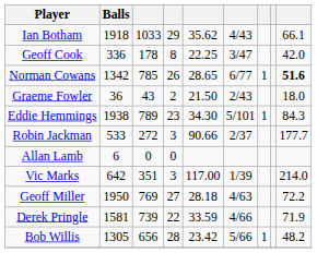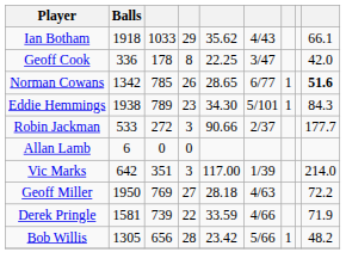 <table class="wikitable sortable" style="text-align:center">
 <tr>
 <th class="unsortable">Player</th>
 <th>Balls</th>
 <th></th>
 <th></th>
 <th></th>
 <th></th>
 <th></th>
 <th></th>
 <th></th>
 </tr>
 <tr>
 <td><a href='#'>Ian Botham</a></td>
 <td>1918</td>
 <td>1033</td>
 <td>29</td>
 <td>35.62</td>
 <td>4/43</td>
 <td></td>
 <td></td>
 <td>66.1</td>
 </tr>
 <tr>
 <td><a href='#'>Geoff Cook</a></td>
 <td>336</td>
 <td>178</td>
 <td>8</td>
 <td>22.25</td>
 <td>3/47</td>
 <td></td>
 <td></td>
 <td>42.0</td>
 </tr>
 <tr>
 <td><a href='#'>Norman Cowans</a></td>
 <td>1342</td>
 <td>785</td>
 <td>26</td>
 <td>28.65</td>
 <td>6/77</td>
 <td>1</td>
 <td></td>
 <td><strong>51.6</strong></td>
-</tr>
-<tr>
-<td><a href='#'>Graeme Fowler</a></td>
-<td>36</td>
-<td>43</td>
-<td>2</td>
-<td>21.50</td>
-<td>2/43</td>
-<td></td>
-<td></td>
-<td>18.0</td>
 </tr>
 <tr>
 <td><a href='#'>Eddie Hemmings</a></td>
 <td>1938</td>
 <td>789</td>
 <td>23</td>
 <td>34.30</td>
 <td>5/101</td>
 <td>1</td>
 <td></td>
 <td>84.3</td>
 </tr>
 <tr>
 <td><a href='#'>Robin Jackman</a></td>
 <td>533</td>
 <td>272</td>
 <td>3</td>
 <td>90.66</td>
 <td>2/37</td>
 <td></td>
 <td></td>
 <td>177.7</td>
 </tr>
 <tr>
 <td><a href='#'>Allan Lamb</a></td>
 <td>6</td>
 <td>0</td>
 <td>0</td>
 <td></td>
 <td></td>
 <td></td>
 <td></td>
 <td></td>
 </tr>
 <tr>
 <td><a href='#'>Vic Marks</a></td>
 <td>642</td>
 <td>351</td>
 <td>3</td>
 <td>117.00</td>
 <td>1/39</td>
 <td></td>
 <td></td>
 <td>214.0</td>
 </tr>
 <tr>
 <td><a href='#'>Geoff Miller</a></td>
 <td>1950</td>
 <td>769</td>
 <td>27</td>
 <td>28.18</td>
 <td>4/63</td>
 <td></td>
 <td></td>
 <td>72.2</td>
 </tr>
 <tr>
 <td><a href='#'>Derek Pringle</a></td>
 <td>1581</td>
 <td>739</td>
 <td>22</td>
 <td>33.59</td>
 <td>4/66</td>
 <td></td>
 <td></td>
 <td>71.9</td>
 </tr>
 <tr>
 <td><a href='#'>Bob Willis</a></td>
 <td>1305</td>
 <td>656</td>
 <td>28</td>
 <td>23.42</td>
 <td>5/66</td>
 <td>1</td>
 <td></td>
 <td>48.2</td>
 </tr>
 <tr>
 </tr>
 </table>
